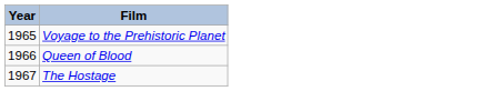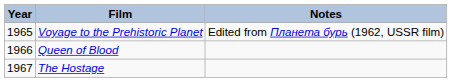 <table class="wikitable" style="font-size:95%;">
 <tr>
 <th style="background:#B0C4DE;">Year</th>
 <th style="background:#B0C4DE;">Film</th>
+<th style="background:#B0C4DE;">Notes</th>
 </tr>
 <tr>
 <td>1965</td>
 <td><em><a href='#'>Voyage to the Prehistoric Planet</a></em></td>
+<td>Edited from <em><a href='#'>Планета бурь</a></em> (1962, USSR film)</td>
 </tr>
 <tr>
 <td>1966</td>
 <td><em><a href='#'>Queen of Blood</a></em></td>
+<td></td>
 </tr>
 <tr>
 <td>1967</td>
 <td><em><a href='#'>The Hostage</a></em></td>
+<td></td>
 </tr>
 </table>
